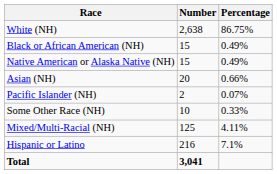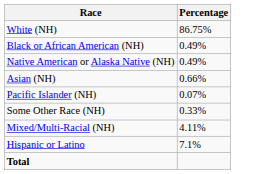 <table class="wikitable">
 <tr>
 <th>Race</th>
-<th>Number</th>
 <th>Percentage</th>
 </tr>
 <tr>
 <td><a href='#'>White</a> (NH)</td>
-<td>2,638</td>
 <td>86.75%</td>
 </tr>
 <tr>
 <td><a href='#'>Black or African American</a> (NH)</td>
-<td>15</td>
 <td>0.49%</td>
 </tr>
 <tr>
 <td><a href='#'>Native American</a> or <a href='#'>Alaska Native</a> (NH)</td>
-<td>15</td>
 <td>0.49%</td>
 </tr>
 <tr>
 <td><a href='#'>Asian</a> (NH)</td>
-<td>20</td>
 <td>0.66%</td>
 </tr>
 <tr>
 <td><a href='#'>Pacific Islander</a> (NH)</td>
-<td>2</td>
 <td>0.07%</td>
 </tr>
 <tr>
 <td>Some Other Race (NH)</td>
-<td>10</td>
 <td>0.33%</td>
 </tr>
 <tr>
 <td><a href='#'>Mixed/Multi-Racial</a> (NH)</td>
-<td>125</td>
 <td>4.11%</td>
 </tr>
 <tr>
 <td><a href='#'>Hispanic or Latino</a></td>
-<td>216</td>
 <td>7.1%</td>
 </tr>
 <tr>
 <td><strong>Total</strong></td>
-<td><strong>3,041</strong></td>
 <td></td>
 </tr>
 </table>
